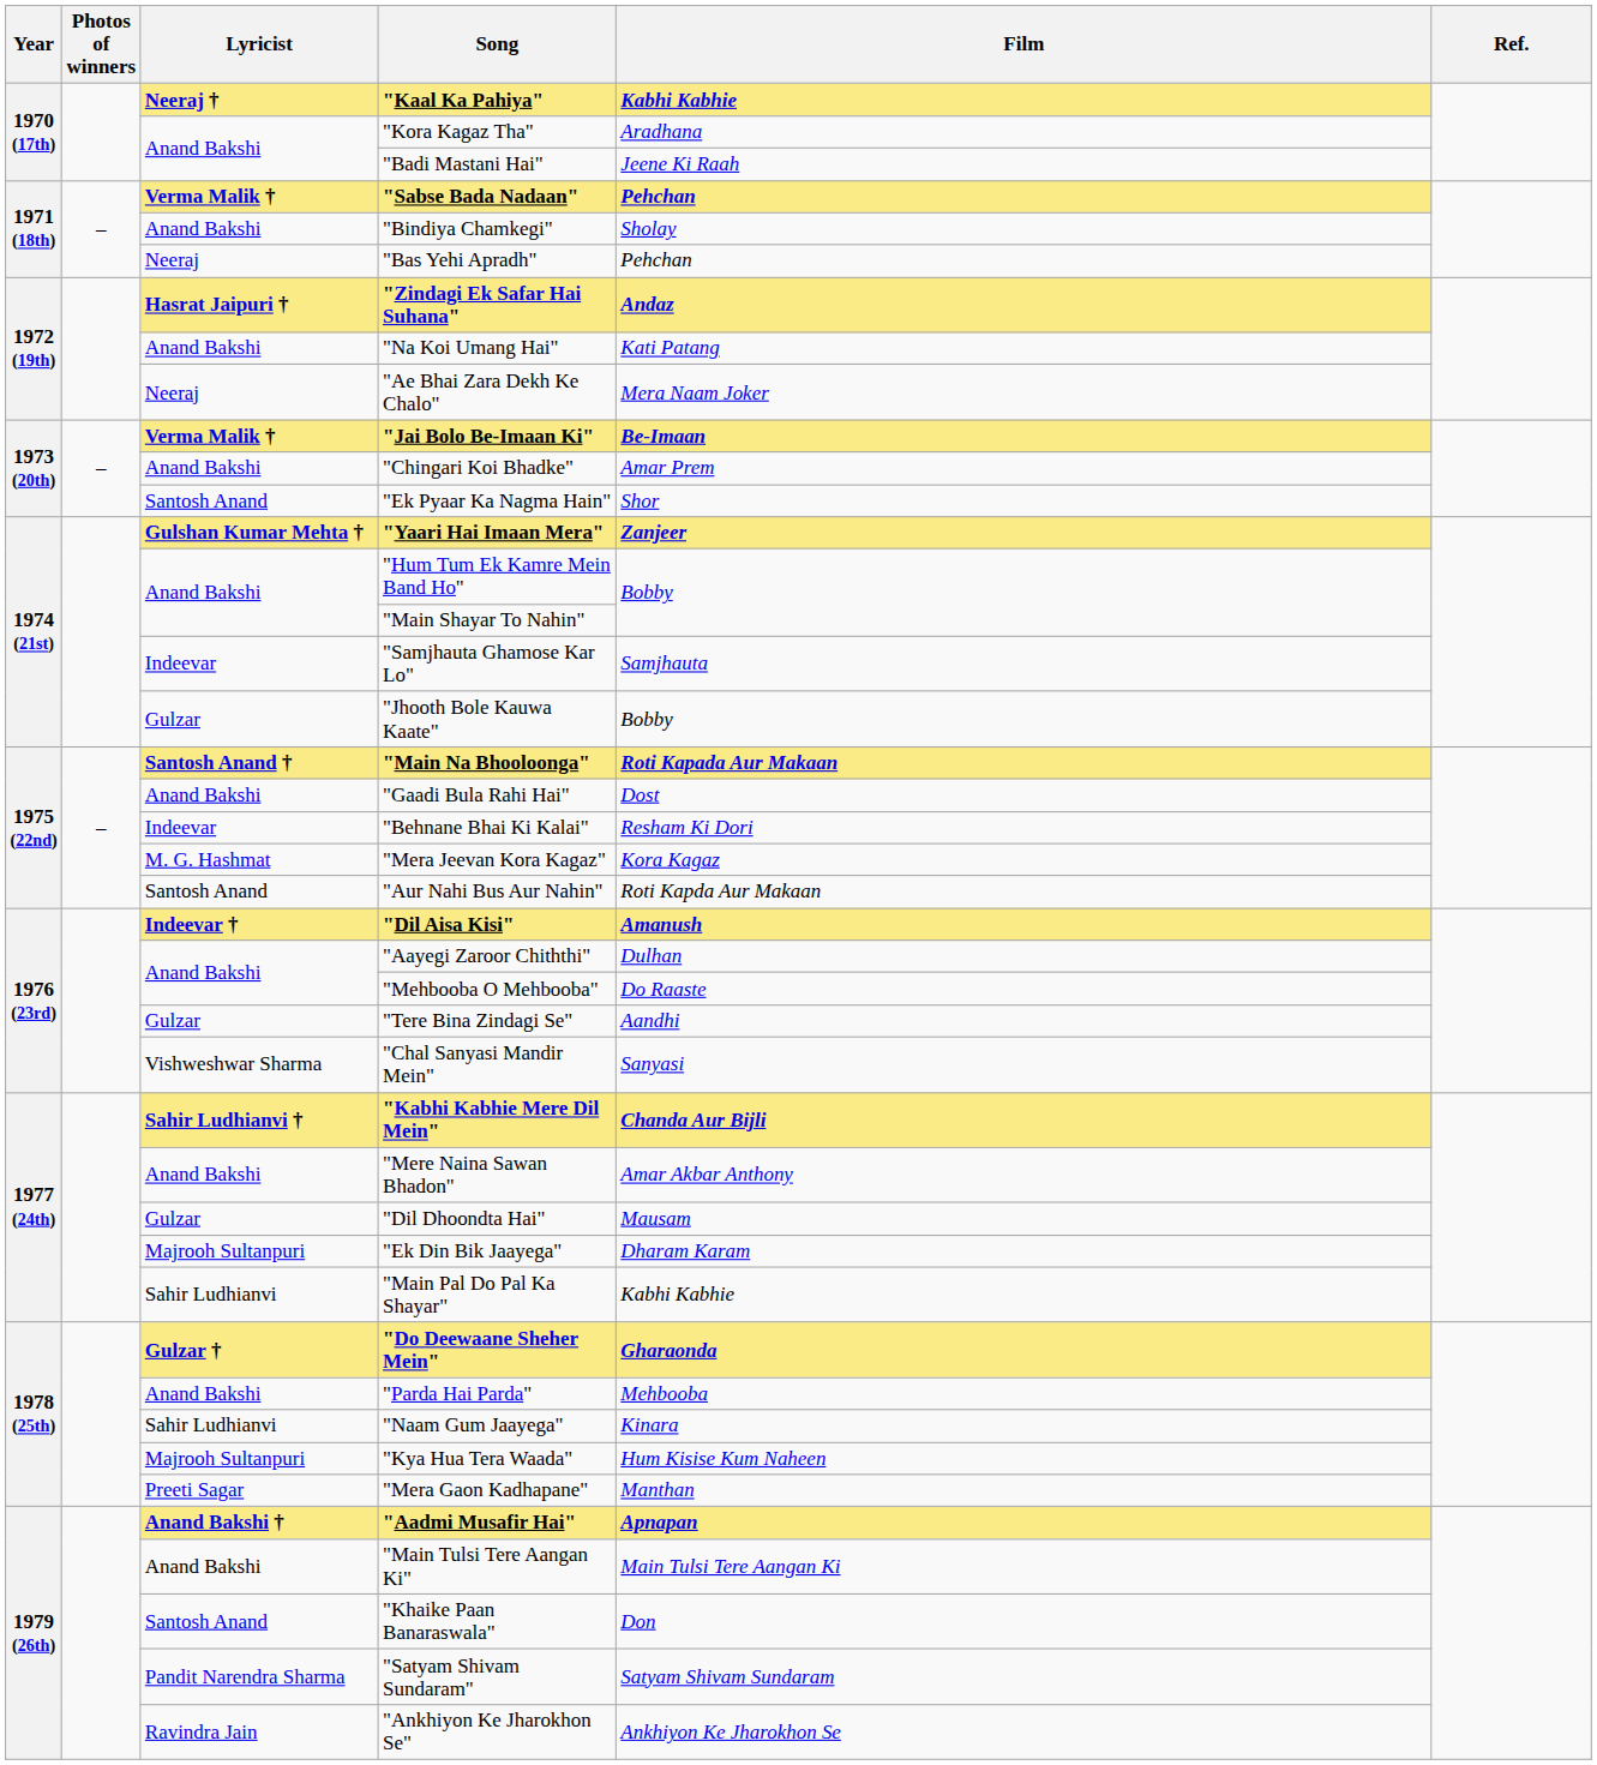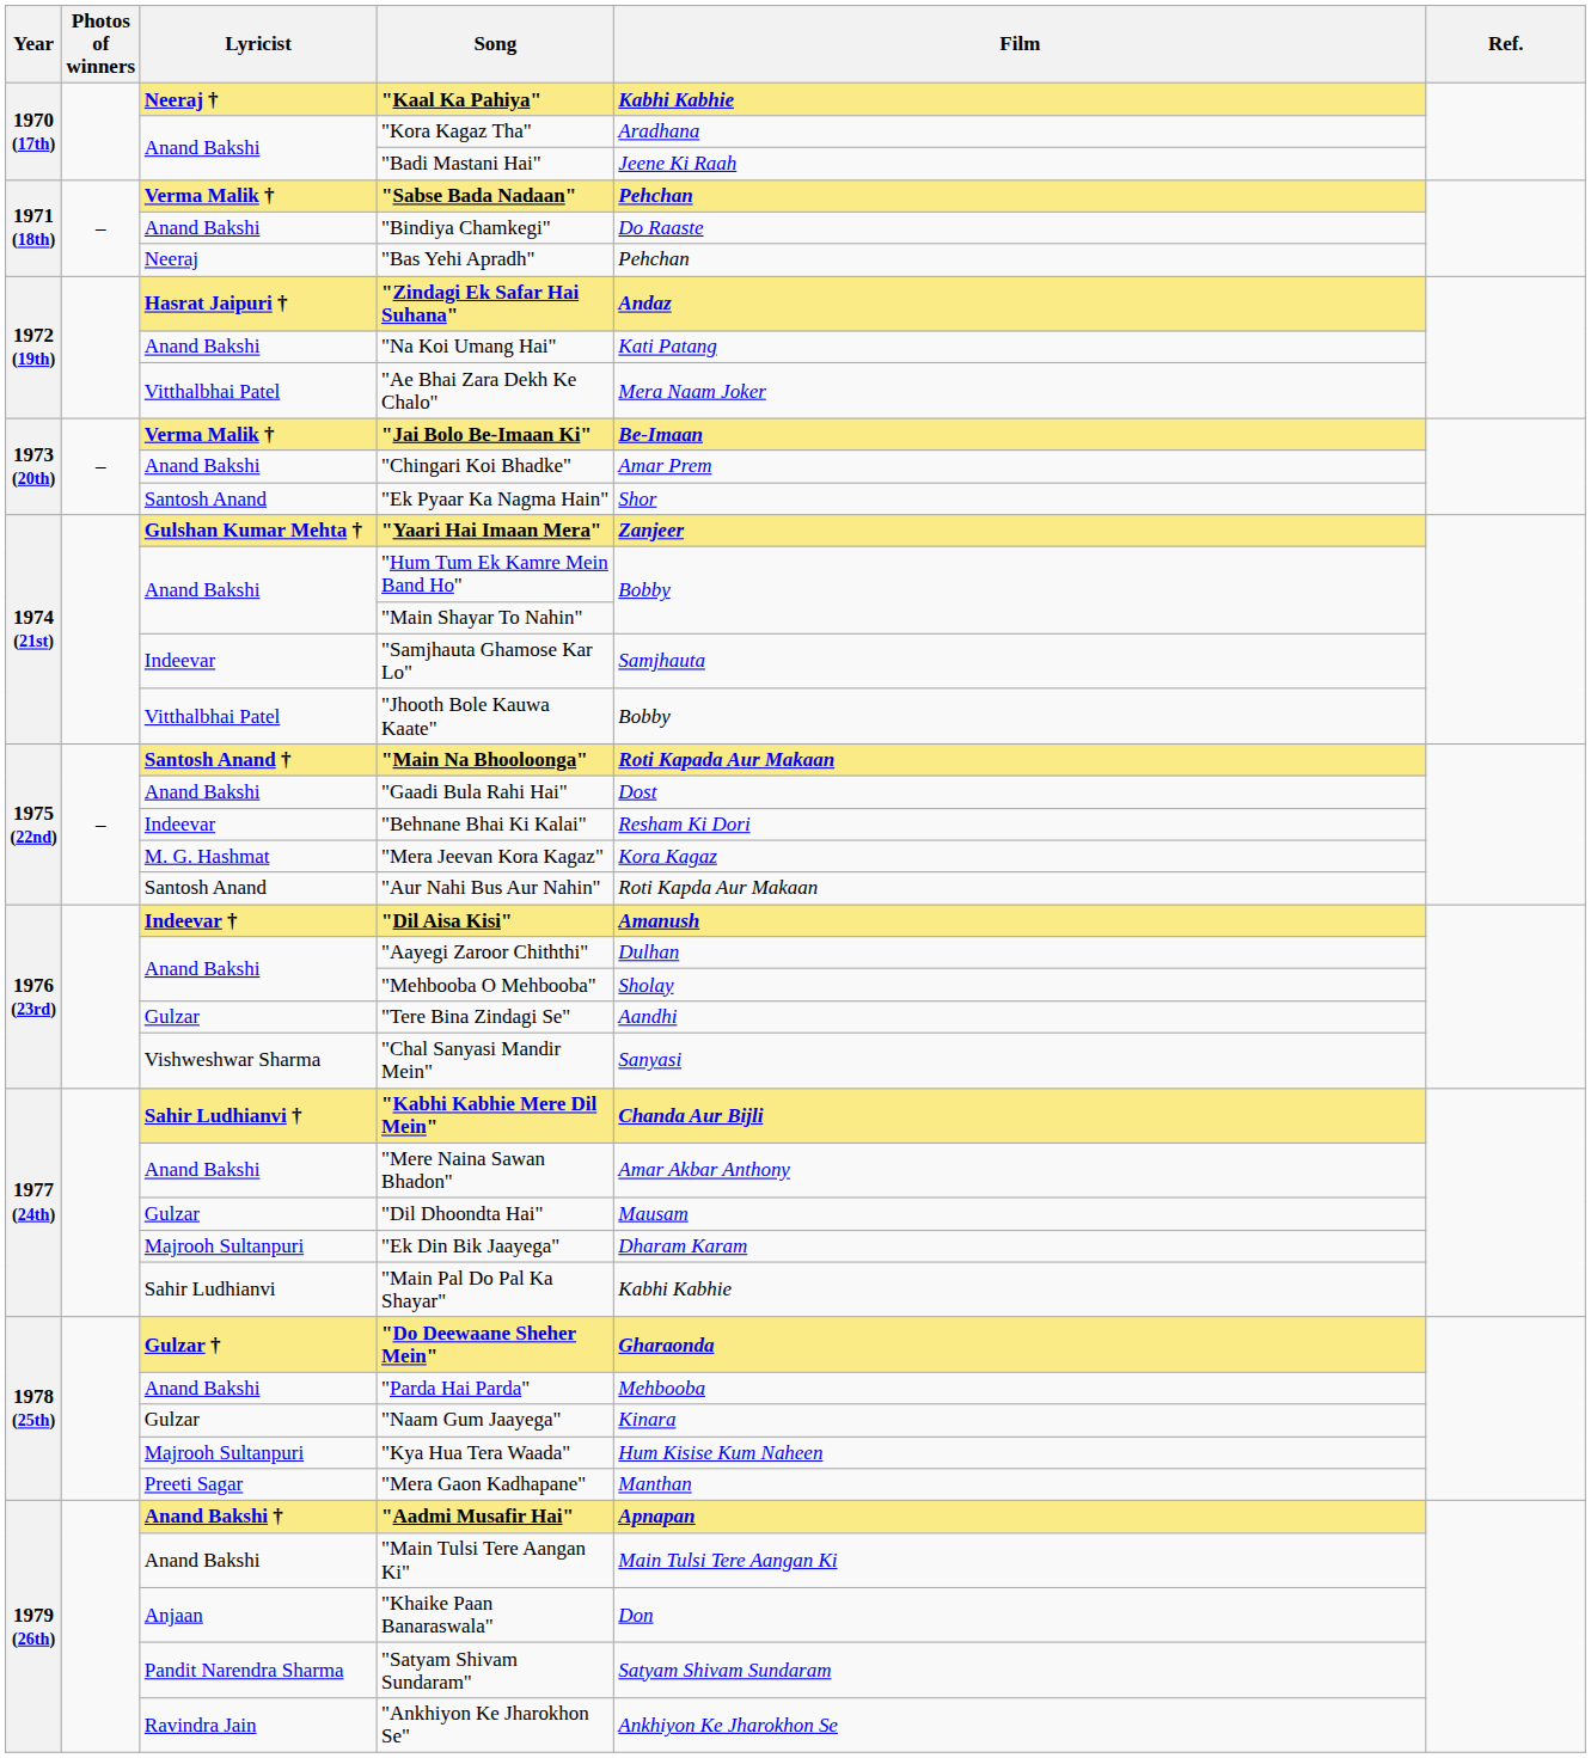 <table class="wikitable sortable" style="text-align:left;">
 <tr>
 <th scope="col" style="width:3%; text-align:center;">Year</th>
 <th scope="col" style="width:3%;text-align:center;">Photos of winners</th>
 <th scope="col" style="width:15%;text-align:center;">Lyricist</th>
 <th scope="col" style="width:15%;text-align:center;">Song</th>
 <th>Film</th>
 <th>Ref.</th>
 </tr>
 <tr>
 <th rowspan="3" scope="row" style="text-align:center">1970<br><small>(<a href='#'>17th</a>)</small></th>
 <td rowspan="3" style="text-align:center"></td>
 <td style="background:#FAEB86;"><strong><a href='#'>Neeraj</a></strong> <strong>†</strong></td>
 <td style="background:#FAEB86;"><strong>"<u>Kaal Ka Pahiya</u>"</strong></td>
 <td style="background:#FAEB86;"><strong><em><a href='#'>Kabhi Kabhie</a></em></strong></td>
 <td rowspan="3"></td>
 </tr>
 <tr>
 <td rowspan="2"><a href='#'>Anand Bakshi</a></td>
 <td>"Kora Kagaz Tha"</td>
 <td><em><a href='#'>Aradhana</a></em></td>
 </tr>
 <tr>
 <td>"Badi Mastani Hai"</td>
 <td><em><a href='#'>Jeene Ki Raah</a></em></td>
 </tr>
 <tr>
 <th rowspan="3" scope="row" style="text-align:center">1971<br><small>(<a href='#'>18th</a>)</small></th>
 <td rowspan="3" style="text-align:center">–</td>
 <td style="background:#FAEB86;"><strong><a href='#'>Verma Malik</a></strong> <strong>†</strong></td>
 <td style="background:#FAEB86;"><strong>"<u>Sabse Bada Nadaan</u>"</strong></td>
 <td style="background:#FAEB86;"><strong><em><a href='#'>Pehchan</a></em></strong></td>
 <td rowspan="3"></td>
 </tr>
 <tr>
 <td><a href='#'>Anand Bakshi</a></td>
 <td>"Bindiya Chamkegi"</td>
-<td><em><a href='#'>Sholay</a></em></td>
+<td><em><a href='#'>Do Raaste</a></em></td>
 </tr>
 <tr>
 <td><a href='#'>Neeraj</a></td>
 <td>"Bas Yehi Apradh"</td>
 <td><em>Pehchan</em></td>
 </tr>
 <tr>
 <th rowspan="3" scope="row" style="text-align:center">1972<br><small>(<a href='#'>19th</a>)</small></th>
 <td rowspan="3"></td>
 <td style="background:#FAEB86;"><strong><a href='#'>Hasrat Jaipuri</a> †</strong></td>
 <td style="background:#FAEB86;"><strong>"<a href='#'>Zindagi Ek Safar Hai Suhana</a>"</strong></td>
 <td style="background:#FAEB86;"><strong><em><a href='#'>Andaz</a></em></strong></td>
 <td rowspan="3"></td>
 </tr>
 <tr>
 <td><a href='#'>Anand Bakshi</a></td>
 <td>"Na Koi Umang Hai"</td>
 <td><em><a href='#'>Kati Patang</a></em></td>
 </tr>
 <tr>
-<td><a href='#'>Neeraj</a></td>
+<td><a href='#'>Vitthalbhai Patel</a></td>
 <td>"Ae Bhai Zara Dekh Ke Chalo"</td>
 <td><em><a href='#'>Mera Naam Joker</a></em></td>
 </tr>
 <tr>
 <th rowspan="3" scope="row" style="text-align:center">1973<br><small>(<a href='#'>20th</a>)</small></th>
 <td rowspan="3" style="text-align:center">–</td>
 <td style="background:#FAEB86;"><a href='#'><strong>Verma Malik</strong></a> <strong>†</strong></td>
 <td style="background:#FAEB86;"><strong>"<u>Jai Bolo Be-Imaan Ki</u>"</strong></td>
 <td style="background:#FAEB86;"><strong><em><a href='#'>Be-Imaan</a></em></strong></td>
 <td rowspan="3"></td>
 </tr>
 <tr>
 <td><a href='#'>Anand Bakshi</a></td>
 <td>"Chingari Koi Bhadke"</td>
 <td><em><a href='#'>Amar Prem</a></em></td>
 </tr>
 <tr>
 <td><a href='#'>Santosh Anand</a></td>
 <td>"Ek Pyaar Ka Nagma Hain"</td>
 <td><em><a href='#'>Shor</a></em></td>
 </tr>
 <tr>
 <th rowspan="5" scope="row" style="text-align:center">1974<br><small>(<a href='#'>21st</a>)</small></th>
 <td rowspan="5" style="text-align:center"></td>
 <td style="background:#FAEB86;"><strong><a href='#'>Gulshan Kumar Mehta</a> †</strong></td>
 <td style="background:#FAEB86;"><strong>"<u>Yaari Hai Imaan Mera</u>"</strong></td>
 <td style="background:#FAEB86;"><strong><em><a href='#'>Zanjeer</a></em></strong></td>
 <td rowspan="5"></td>
 </tr>
 <tr>
 <td rowspan="2"><a href='#'>Anand Bakshi</a></td>
 <td>"<a href='#'>Hum Tum Ek Kamre Mein Band Ho</a>"</td>
 <td rowspan="2"><em><a href='#'>Bobby</a></em></td>
 </tr>
 <tr>
 <td>"Main Shayar To Nahin"</td>
 </tr>
 <tr>
 <td><a href='#'>Indeevar</a></td>
 <td>"Samjhauta Ghamose Kar Lo"</td>
 <td><em><a href='#'>Samjhauta</a></em></td>
 </tr>
 <tr>
-<td><a href='#'>Gulzar</a></td>
+<td><a href='#'>Vitthalbhai Patel</a></td>
 <td>"Jhooth Bole Kauwa Kaate"</td>
 <td><em>Bobby</em></td>
 </tr>
 <tr>
 <th rowspan="5" scope="row" style="text-align:center">1975<br><small>(<a href='#'>22nd</a>)</small></th>
 <td rowspan="5" style="text-align:center">–</td>
 <td style="background:#FAEB86;"><strong><a href='#'>Santosh Anand</a> †</strong></td>
 <td style="background:#FAEB86;"><strong>"<u>Main Na Bhooloonga</u>"</strong></td>
 <td style="background:#FAEB86;"><strong><em><a href='#'>Roti Kapada Aur Makaan</a></em></strong></td>
 <td rowspan="5"></td>
 </tr>
 <tr>
 <td><a href='#'>Anand Bakshi</a></td>
 <td>"Gaadi Bula Rahi Hai"</td>
 <td><em><a href='#'>Dost</a></em></td>
 </tr>
 <tr>
 <td><a href='#'>Indeevar</a></td>
 <td>"Behnane Bhai Ki Kalai"</td>
 <td><em><a href='#'>Resham Ki Dori</a></em></td>
 </tr>
 <tr>
 <td><a href='#'>M. G. Hashmat</a></td>
 <td>"Mera Jeevan Kora Kagaz"</td>
 <td><em><a href='#'>Kora Kagaz</a></em></td>
 </tr>
 <tr>
 <td>Santosh Anand</td>
 <td>"Aur Nahi Bus Aur Nahin"</td>
 <td><em>Roti Kapda Aur Makaan</em></td>
 </tr>
 <tr>
 <th rowspan="5" scope="row" style="text-align:center">1976<br><small>(<a href='#'>23rd</a>)</small></th>
 <td rowspan="5" style="text-align:center"></td>
 <td style="background:#FAEB86;"><strong><a href='#'>Indeevar</a></strong> <strong>†</strong></td>
 <td style="background:#FAEB86;"><strong>"<u>Dil Aisa Kisi</u>"</strong></td>
 <td style="background:#FAEB86;"><strong><em><a href='#'>Amanush</a></em></strong></td>
 <td rowspan="5"></td>
 </tr>
 <tr>
 <td rowspan="2"><a href='#'>Anand Bakshi</a></td>
 <td>"Aayegi Zaroor Chiththi"</td>
 <td><em><a href='#'>Dulhan</a></em></td>
 </tr>
 <tr>
 <td>"Mehbooba O Mehbooba"</td>
-<td><em><a href='#'>Do Raaste</a></em></td>
+<td><em><a href='#'>Sholay</a></em></td>
 </tr>
 <tr>
 <td><a href='#'>Gulzar</a></td>
 <td>"Tere Bina Zindagi Se"</td>
 <td><em><a href='#'>Aandhi</a></em></td>
 </tr>
 <tr>
 <td>Vishweshwar Sharma</td>
 <td>"Chal Sanyasi Mandir Mein"</td>
 <td><em><a href='#'>Sanyasi</a></em></td>
 </tr>
 <tr>
 <th rowspan="5" scope="row" style="text-align:center">1977<br><small>(<a href='#'>24th</a>)</small></th>
 <td rowspan="5" style="text-align:center"></td>
 <td style="background:#FAEB86;"><strong><a href='#'>Sahir Ludhianvi</a> †</strong></td>
 <td style="background:#FAEB86;"><strong>"<a href='#'>Kabhi Kabhie Mere Dil Mein</a>"</strong></td>
 <td style="background:#FAEB86;"><strong><em><a href='#'>Chanda Aur Bijli</a></em></strong></td>
 <td rowspan="5"></td>
 </tr>
 <tr>
 <td><a href='#'>Anand Bakshi</a></td>
 <td>"Mere Naina Sawan Bhadon"</td>
 <td><em><a href='#'>Amar Akbar Anthony</a></em></td>
 </tr>
 <tr>
 <td><a href='#'>Gulzar</a></td>
 <td>"Dil Dhoondta Hai"</td>
 <td><em><a href='#'>Mausam</a></em></td>
 </tr>
 <tr>
 <td><a href='#'>Majrooh Sultanpuri</a></td>
 <td>"Ek Din Bik Jaayega"</td>
 <td><em><a href='#'>Dharam Karam</a></em></td>
 </tr>
 <tr>
 <td>Sahir Ludhianvi</td>
 <td>"Main Pal Do Pal Ka Shayar"</td>
 <td><em>Kabhi Kabhie</em></td>
 </tr>
 <tr>
 <th rowspan="5" scope="row" style="text-align:center">1978<br><small>(<a href='#'>25th</a>)</small></th>
 <td rowspan="5"></td>
 <td style="background:#FAEB86;"><strong><a href='#'>Gulzar</a></strong> <strong>†</strong></td>
 <td style="background:#FAEB86;"><strong>"<a href='#'>Do Deewaane Sheher Mein</a>"</strong></td>
 <td style="background:#FAEB86;"><strong><em><a href='#'>Gharaonda</a></em></strong></td>
 <td rowspan="5"></td>
 </tr>
 <tr>
 <td><a href='#'>Anand Bakshi</a></td>
 <td>"<a href='#'>Parda Hai Parda</a>"</td>
 <td><em><a href='#'>Mehbooba</a></em></td>
 </tr>
 <tr>
-<td>Sahir Ludhianvi</td>
+<td>Gulzar</td>
 <td>"Naam Gum Jaayega"</td>
 <td><em><a href='#'>Kinara</a></em></td>
 </tr>
 <tr>
 <td><a href='#'>Majrooh Sultanpuri</a></td>
 <td>"Kya Hua Tera Waada"</td>
 <td><em><a href='#'>Hum Kisise Kum Naheen</a></em></td>
 </tr>
 <tr>
 <td><a href='#'>Preeti Sagar</a></td>
 <td>"Mera Gaon Kadhapane"</td>
 <td><em><a href='#'>Manthan</a></em></td>
 </tr>
 <tr>
 <th rowspan="5">1979<br><small>(<a href='#'>26th</a>)</small></th>
 <td rowspan="5"></td>
 <td style="background:#FAEB86;"><strong><a href='#'>Anand Bakshi</a> †</strong></td>
 <td style="background:#FAEB86;"><strong>"<u>Aadmi Musafir Hai</u>"</strong></td>
 <td style="background:#FAEB86;"><strong><em><u><a href='#'>Apnapan</a></u></em></strong></td>
 <td rowspan="5"></td>
 </tr>
 <tr>
 <td>Anand Bakshi</td>
 <td>"Main Tulsi Tere Aangan Ki"</td>
 <td><em><a href='#'>Main Tulsi Tere Aangan Ki</a></em></td>
 </tr>
 <tr>
-<td><a href='#'>Santosh Anand</a></td>
+<td><a href='#'>Anjaan</a></td>
 <td>"Khaike Paan Banaraswala"</td>
 <td><em><a href='#'>Don</a></em></td>
 </tr>
 <tr>
 <td><a href='#'>Pandit Narendra Sharma</a></td>
 <td>"Satyam Shivam Sundaram"</td>
 <td><em><a href='#'>Satyam Shivam Sundaram</a></em></td>
 </tr>
 <tr>
 <td><a href='#'>Ravindra Jain</a></td>
 <td>"Ankhiyon Ke Jharokhon Se"</td>
 <td><em><a href='#'>Ankhiyon Ke Jharokhon Se</a></em></td>
 </tr>
 </table>
